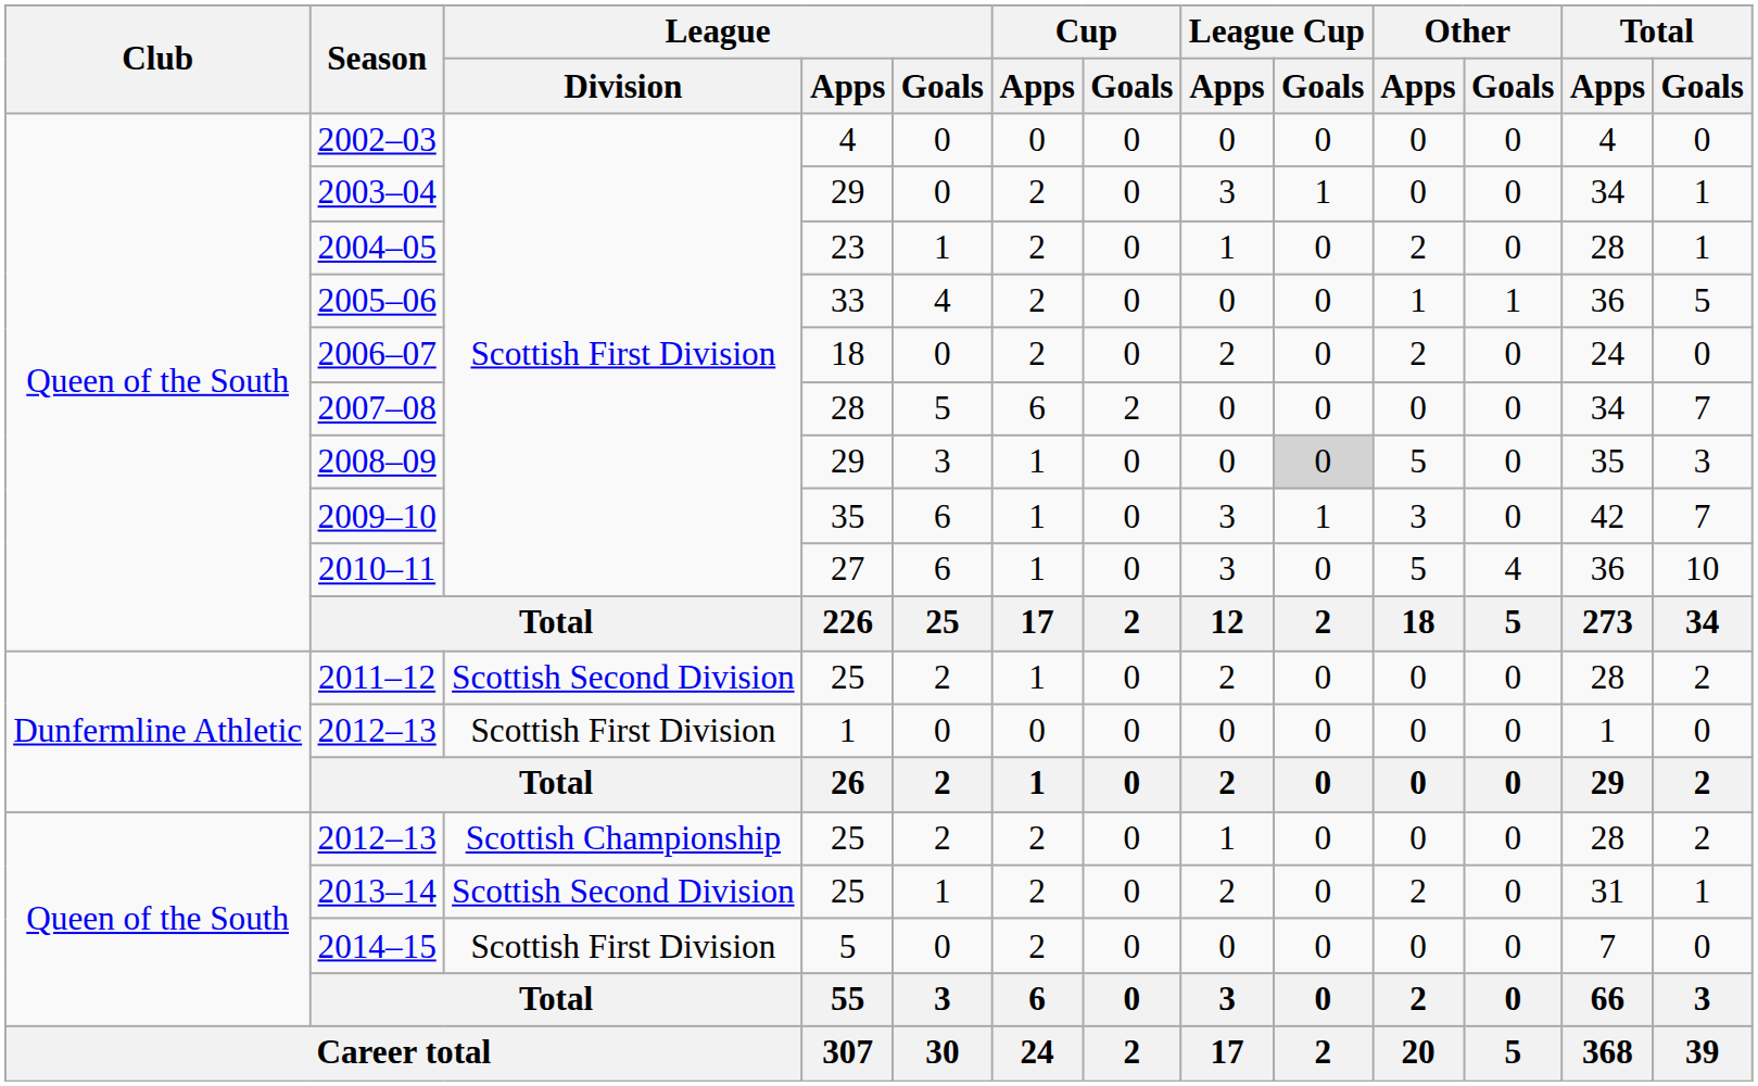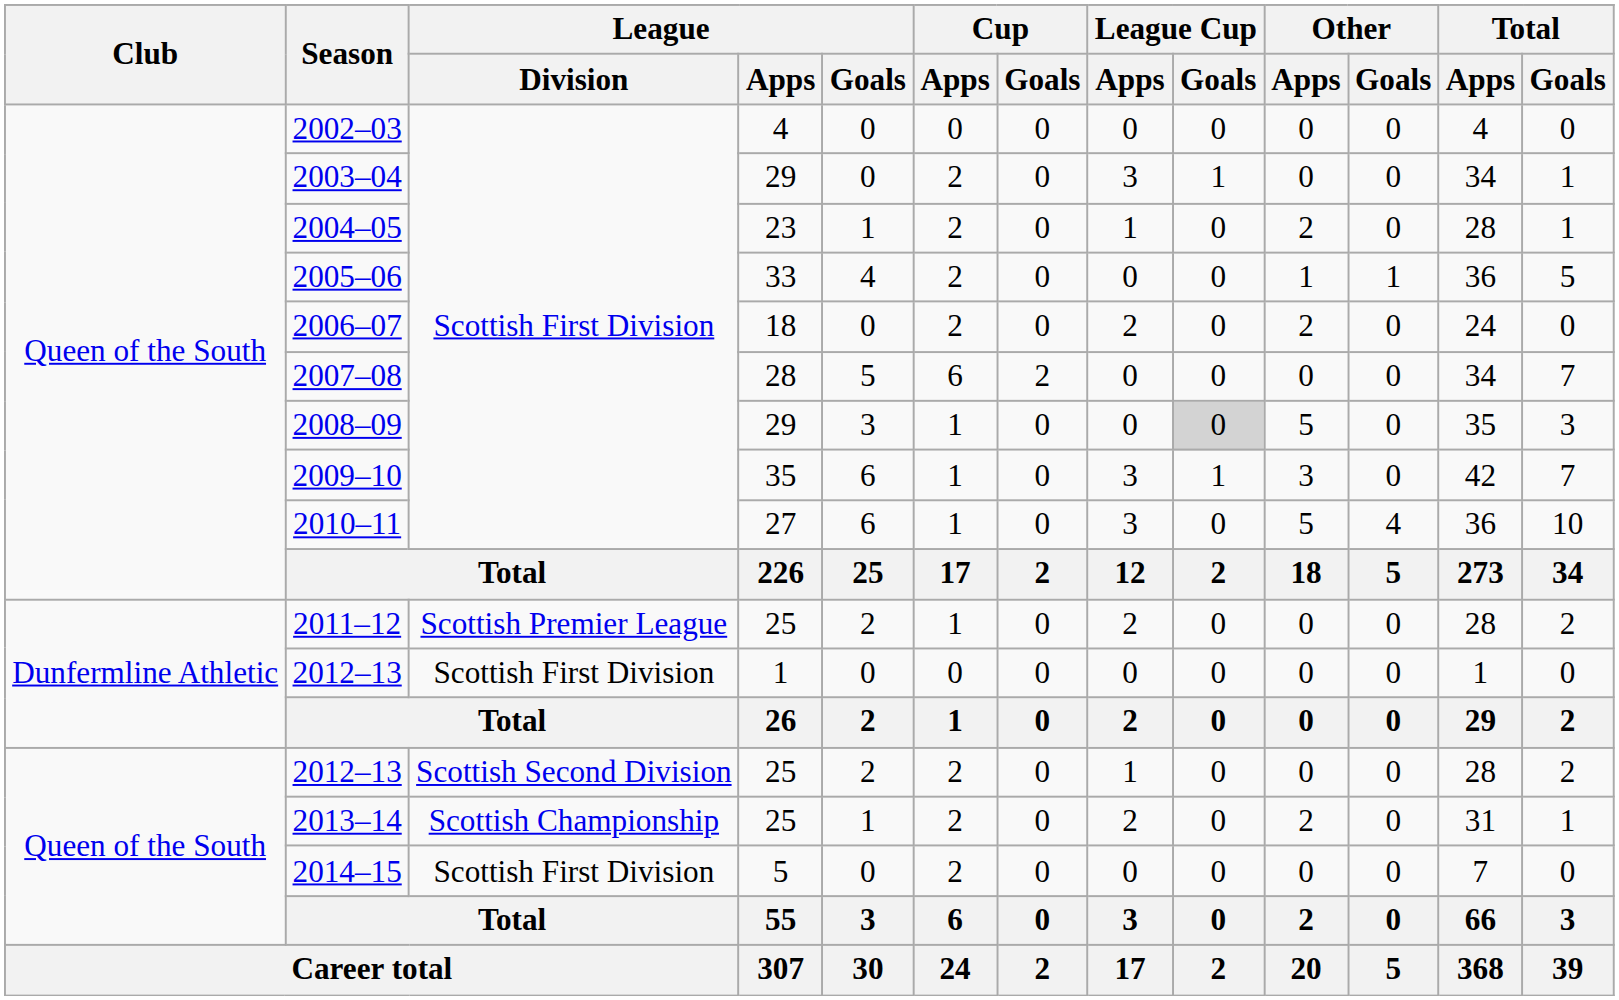 <table class="wikitable" style="text-align: center">
 <tr>
 <th rowspan=2>Club</th>
 <th rowspan=2>Season</th>
 <th colspan=3>League</th>
 <th colspan=2>Cup</th>
 <th colspan=2>League Cup</th>
 <th colspan=2>Other</th>
 <th colspan=2>Total</th>
 </tr>
 <tr>
 <th>Division</th>
 <th>Apps</th>
 <th>Goals</th>
 <th>Apps</th>
 <th>Goals</th>
 <th>Apps</th>
 <th>Goals</th>
 <th>Apps</th>
 <th>Goals</th>
 <th>Apps</th>
 <th>Goals</th>
 </tr>
 <tr>
 <td rowspan="10"><a href='#'>Queen of the South</a></td>
 <td><a href='#'>2002–03</a></td>
 <td rowspan="9"><a href='#'>Scottish First Division</a></td>
 <td>4</td>
 <td>0</td>
 <td>0</td>
 <td>0</td>
 <td>0</td>
 <td>0</td>
 <td>0</td>
 <td>0</td>
 <td>4</td>
 <td>0</td>
 </tr>
 <tr>
 <td><a href='#'>2003–04</a></td>
 <td>29</td>
 <td>0</td>
 <td>2</td>
 <td>0</td>
 <td>3</td>
 <td>1</td>
 <td>0</td>
 <td>0</td>
 <td>34</td>
 <td>1</td>
 </tr>
 <tr>
 <td><a href='#'>2004–05</a></td>
 <td>23</td>
 <td>1</td>
 <td>2</td>
 <td>0</td>
 <td>1</td>
 <td>0</td>
 <td>2</td>
 <td>0</td>
 <td>28</td>
 <td>1</td>
 </tr>
 <tr>
 <td><a href='#'>2005–06</a></td>
 <td>33</td>
 <td>4</td>
 <td>2</td>
 <td>0</td>
 <td>0</td>
 <td>0</td>
 <td>1</td>
 <td>1</td>
 <td>36</td>
 <td>5</td>
 </tr>
 <tr>
 <td><a href='#'>2006–07</a></td>
 <td>18</td>
 <td>0</td>
 <td>2</td>
 <td>0</td>
 <td>2</td>
 <td>0</td>
 <td>2</td>
 <td>0</td>
 <td>24</td>
 <td>0</td>
 </tr>
 <tr>
 <td><a href='#'>2007–08</a></td>
 <td>28</td>
 <td>5</td>
 <td>6</td>
 <td>2</td>
 <td>0</td>
 <td>0</td>
 <td>0</td>
 <td>0</td>
 <td>34</td>
 <td>7</td>
 </tr>
 <tr>
 <td><a href='#'>2008–09</a></td>
 <td>29</td>
 <td>3 </td>
 <td>1</td>
 <td>0</td>
 <td>0</td>
 <td style="background: lightgrey;">0</td>
 <td>5</td>
 <td>0</td>
 <td>35</td>
 <td>3</td>
 </tr>
 <tr>
 <td><a href='#'>2009–10</a></td>
 <td>35</td>
 <td>6</td>
 <td>1</td>
 <td>0</td>
 <td>3</td>
 <td>1</td>
 <td>3</td>
 <td>0</td>
 <td>42</td>
 <td>7</td>
 </tr>
 <tr>
 <td><a href='#'>2010–11</a></td>
 <td>27</td>
 <td>6 </td>
 <td>1</td>
 <td>0</td>
 <td>3</td>
 <td>0</td>
 <td>5</td>
 <td>4</td>
 <td>36</td>
 <td>10</td>
 </tr>
 <tr>
 <th colspan=2>Total</th>
 <th>226</th>
 <th>25</th>
 <th>17</th>
 <th>2</th>
 <th>12</th>
 <th>2</th>
 <th>18</th>
 <th>5</th>
 <th>273</th>
 <th>34</th>
 </tr>
 <tr>
 <td rowspan="3"><a href='#'>Dunfermline Athletic</a></td>
 <td><a href='#'>2011–12</a></td>
-<td><a href='#'>Scottish Second Division</a></td>
+<td><a href='#'>Scottish Premier League</a></td>
 <td>25</td>
 <td>2</td>
 <td>1</td>
 <td>0</td>
 <td>2</td>
 <td>0</td>
 <td>0</td>
 <td>0</td>
 <td>28</td>
 <td>2</td>
 </tr>
 <tr>
 <td><a href='#'>2012–13</a></td>
 <td>Scottish First Division</td>
 <td>1</td>
 <td>0</td>
 <td>0</td>
 <td>0</td>
 <td>0</td>
 <td>0</td>
 <td>0</td>
 <td>0</td>
 <td>1</td>
 <td>0</td>
 </tr>
 <tr>
 <th colspan="2">Total</th>
 <th>26</th>
 <th>2</th>
 <th>1</th>
 <th>0</th>
 <th>2</th>
 <th>0</th>
 <th>0</th>
 <th>0</th>
 <th>29</th>
 <th>2</th>
 </tr>
 <tr>
 <td rowspan="4"><a href='#'>Queen of the South</a></td>
 <td><a href='#'>2012–13</a></td>
-<td><a href='#'>Scottish Championship</a></td>
+<td><a href='#'>Scottish Second Division</a></td>
 <td>25</td>
 <td>2</td>
 <td>2</td>
 <td>0</td>
 <td>1</td>
 <td>0</td>
 <td>0</td>
 <td>0</td>
 <td>28</td>
 <td>2</td>
 </tr>
 <tr>
 <td><a href='#'>2013–14</a></td>
-<td><a href='#'>Scottish Second Division</a></td>
+<td><a href='#'>Scottish Championship</a></td>
 <td>25</td>
 <td>1</td>
 <td>2</td>
 <td>0</td>
 <td>2</td>
 <td>0</td>
 <td>2</td>
 <td>0</td>
 <td>31</td>
 <td>1</td>
 </tr>
 <tr>
 <td><a href='#'>2014–15</a></td>
 <td>Scottish First Division</td>
 <td>5</td>
 <td>0</td>
 <td>2</td>
 <td>0</td>
 <td>0</td>
 <td>0</td>
 <td>0</td>
 <td>0</td>
 <td>7</td>
 <td>0</td>
 </tr>
 <tr>
 <th colspan="2">Total</th>
 <th>55</th>
 <th>3</th>
 <th>6</th>
 <th>0</th>
 <th>3</th>
 <th>0</th>
 <th>2</th>
 <th>0</th>
 <th>66</th>
 <th>3</th>
 </tr>
 <tr>
 <th colspan="3">Career total</th>
 <th>307</th>
 <th>30</th>
 <th>24</th>
 <th>2</th>
 <th>17</th>
 <th>2</th>
 <th>20</th>
 <th>5</th>
 <th>368</th>
 <th>39</th>
 </tr>
 </table>
